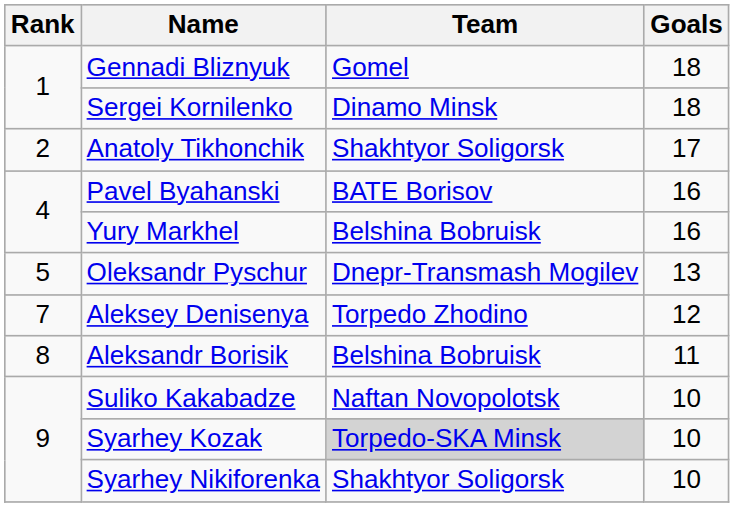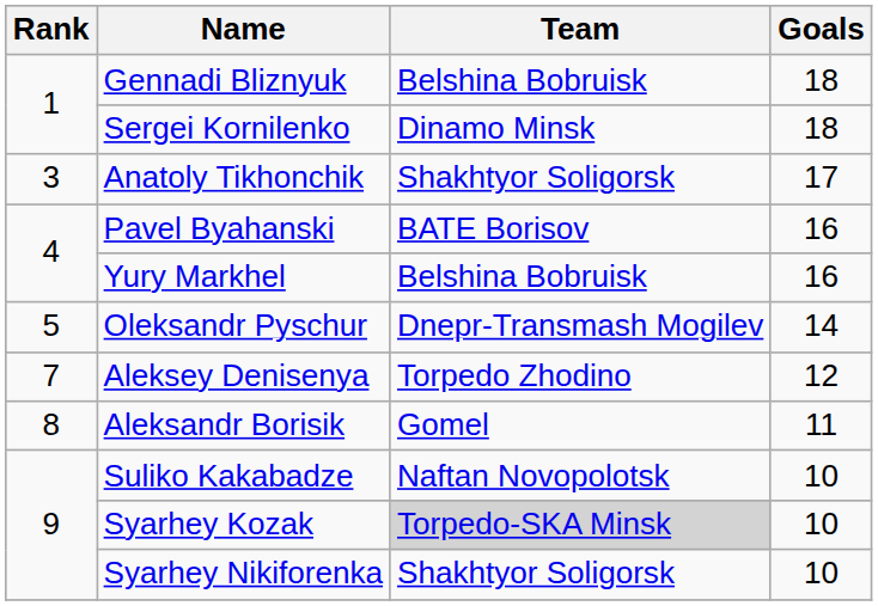 <table class="wikitable" style="text-align:left">
 <tr>
 <th>Rank</th>
 <th>Name</th>
 <th>Team</th>
 <th>Goals</th>
 </tr>
 <tr>
 <td align="center" rowspan="2">1</td>
 <td> <a href='#'>Gennadi Bliznyuk</a></td>
-<td><a href='#'>Gomel</a></td>
+<td><a href='#'>Belshina Bobruisk</a></td>
 <td align="center">18</td>
 </tr>
 <tr>
 <td> <a href='#'>Sergei Kornilenko</a></td>
 <td><a href='#'>Dinamo Minsk</a></td>
 <td align="center">18</td>
 </tr>
 <tr>
-<td align="center">2</td>
+<td align="center">3</td>
 <td> <a href='#'>Anatoly Tikhonchik</a></td>
 <td><a href='#'>Shakhtyor Soligorsk</a></td>
 <td align="center">17</td>
 </tr>
 <tr>
 <td align="center" rowspan="2">4</td>
 <td> <a href='#'>Pavel Byahanski</a></td>
 <td><a href='#'>BATE Borisov</a></td>
 <td align="center">16</td>
 </tr>
 <tr>
 <td> <a href='#'>Yury Markhel</a></td>
 <td><a href='#'>Belshina Bobruisk</a></td>
 <td align="center">16</td>
 </tr>
 <tr>
 <td align="center">5</td>
 <td> <a href='#'>Oleksandr Pyschur</a></td>
 <td><a href='#'>Dnepr-Transmash Mogilev</a></td>
-<td align="center">13</td>
+<td align="center">14</td>
 </tr>
 <tr>
 <td align="center">7</td>
 <td> <a href='#'>Aleksey Denisenya</a></td>
 <td><a href='#'>Torpedo Zhodino</a></td>
 <td align="center">12</td>
 </tr>
 <tr>
 <td align="center">8</td>
 <td> <a href='#'>Aleksandr Borisik</a></td>
-<td><a href='#'>Belshina Bobruisk</a></td>
+<td><a href='#'>Gomel</a></td>
 <td align="center">11</td>
 </tr>
 <tr>
 <td align="center" rowspan="3">9</td>
 <td> <a href='#'>Suliko Kakabadze</a></td>
 <td><a href='#'>Naftan Novopolotsk</a></td>
 <td align="center">10</td>
 </tr>
 <tr>
 <td> <a href='#'>Syarhey Kozak</a></td>
 <td style="background: lightgrey;"><a href='#'>Torpedo-SKA Minsk</a></td>
 <td align="center">10</td>
 </tr>
 <tr>
 <td> <a href='#'>Syarhey Nikiforenka</a></td>
 <td><a href='#'>Shakhtyor Soligorsk</a></td>
 <td align="center">10</td>
 </tr>
 </table>
